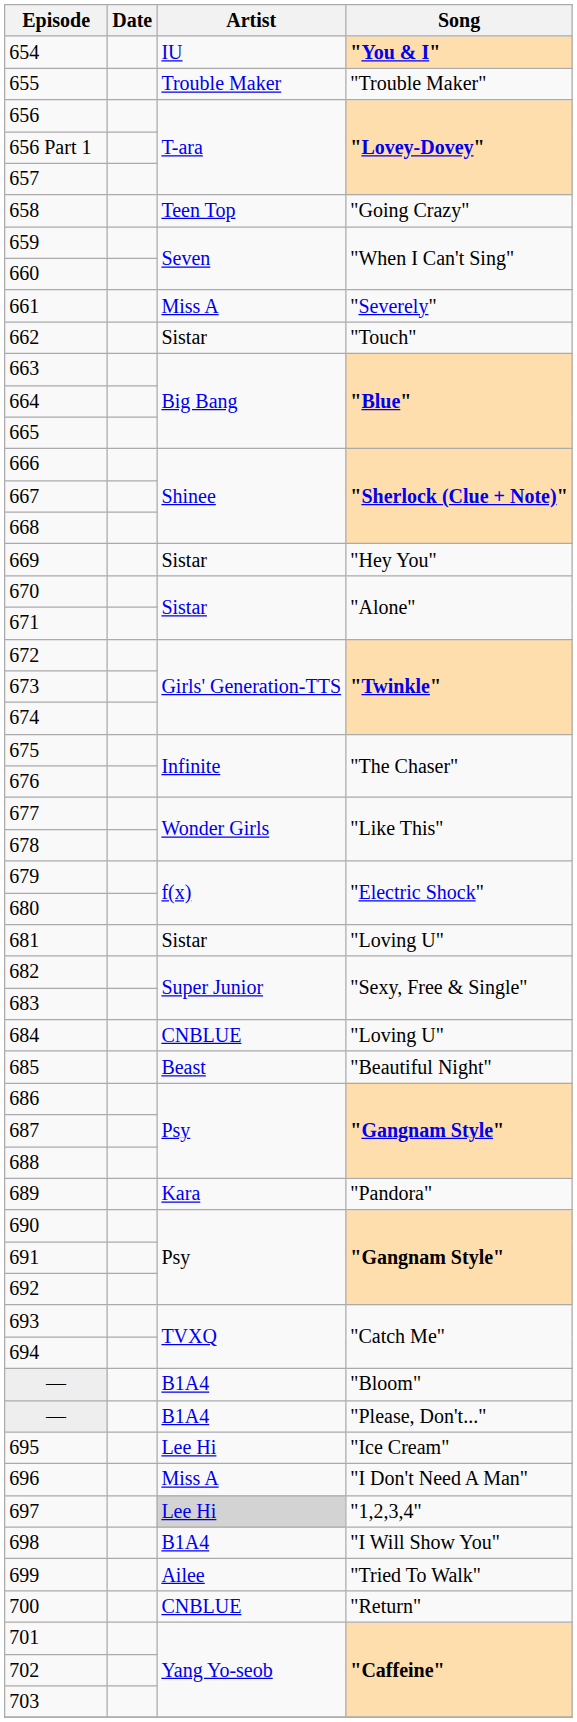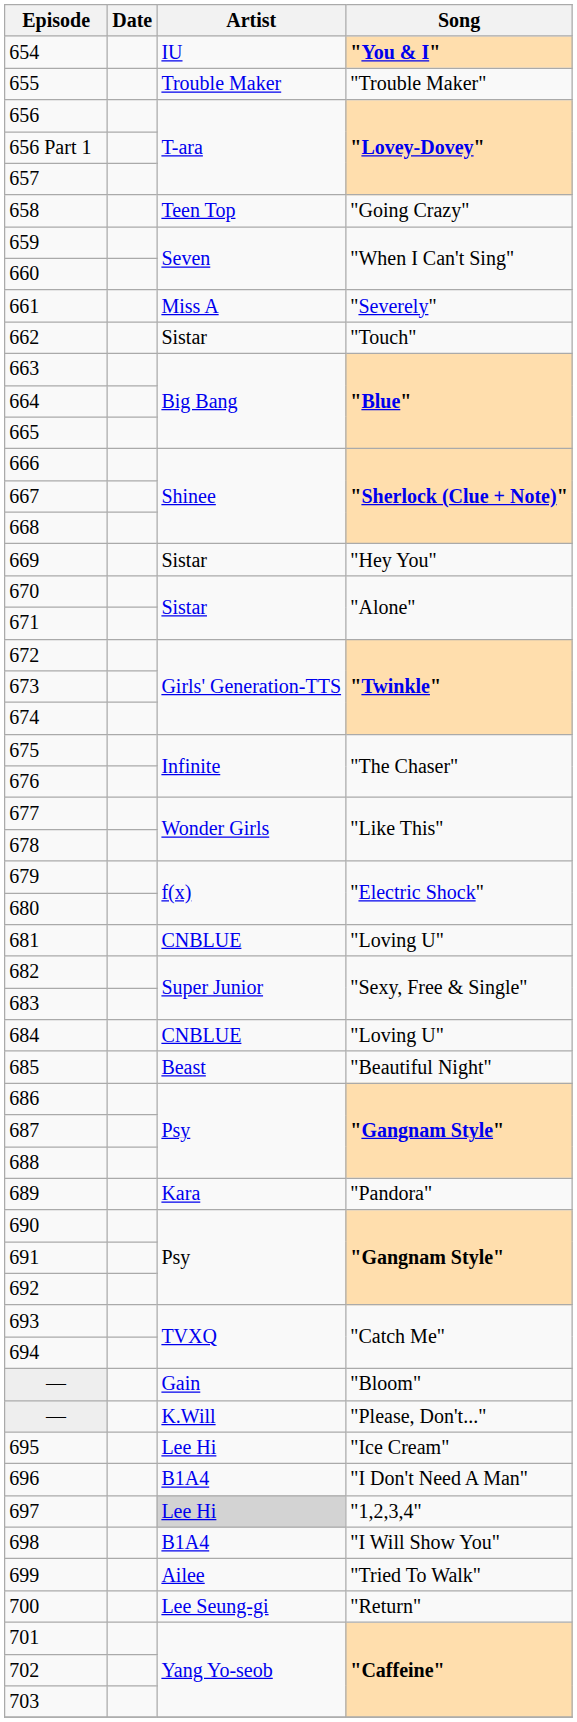 <table class="sortable wikitable">
 <tr>
 <th>Episode</th>
 <th>Date</th>
 <th>Artist</th>
 <th>Song</th>
 </tr>
 <tr>
 <td>654</td>
 <td></td>
 <td><a href='#'>IU</a></td>
 <td style="font-weight: bold; background: navajowhite;">"<a href='#'>You & I</a>"</td>
 </tr>
 <tr>
 <td>655</td>
 <td></td>
 <td><a href='#'>Trouble Maker</a></td>
 <td>"Trouble Maker"</td>
 </tr>
 <tr>
 <td>656</td>
 <td></td>
 <td rowspan="3"><a href='#'>T-ara</a></td>
 <td rowspan="3" style="font-weight: bold; background: navajowhite;">"<a href='#'>Lovey-Dovey</a>"</td>
 </tr>
 <tr>
 <td>656 Part 1</td>
 <td></td>
 </tr>
 <tr>
 <td>657</td>
 <td></td>
 </tr>
 <tr>
 <td>658</td>
 <td></td>
 <td><a href='#'>Teen Top</a></td>
 <td>"Going Crazy"</td>
 </tr>
 <tr>
 <td>659</td>
 <td></td>
 <td rowspan="2"><a href='#'>Seven</a></td>
 <td rowspan="2">"When I Can't Sing"</td>
 </tr>
 <tr>
 <td>660</td>
 <td></td>
 </tr>
 <tr>
 <td>661</td>
 <td></td>
 <td><a href='#'>Miss A</a></td>
 <td>"<a href='#'>Severely</a>"</td>
 </tr>
 <tr>
 <td>662</td>
 <td></td>
 <td>Sistar</td>
 <td>"Touch"</td>
 </tr>
 <tr>
 <td>663</td>
 <td></td>
 <td rowspan="3"><a href='#'>Big Bang</a></td>
 <td rowspan="3" style="font-weight: bold; background: navajowhite;">"<a href='#'>Blue</a>"</td>
 </tr>
 <tr>
 <td>664</td>
 <td></td>
 </tr>
 <tr>
 <td>665</td>
 <td></td>
 </tr>
 <tr>
 <td>666</td>
 <td></td>
 <td rowspan="3"><a href='#'>Shinee</a></td>
 <td rowspan="3" style="font-weight: bold; background: navajowhite;">"<a href='#'>Sherlock (Clue + Note)</a>"</td>
 </tr>
 <tr>
 <td>667</td>
 <td></td>
 </tr>
 <tr>
 <td>668</td>
 <td></td>
 </tr>
 <tr>
 <td>669</td>
 <td></td>
 <td>Sistar</td>
 <td>"Hey You"</td>
 </tr>
 <tr>
 <td>670</td>
 <td></td>
 <td rowspan="2"><a href='#'>Sistar</a></td>
 <td rowspan="2">"Alone"</td>
 </tr>
 <tr>
 <td>671</td>
 <td></td>
 </tr>
 <tr>
 <td>672</td>
 <td></td>
 <td rowspan="3"><a href='#'>Girls' Generation-TTS</a></td>
 <td rowspan="3" style="font-weight: bold; background: navajowhite;">"<a href='#'>Twinkle</a>"</td>
 </tr>
 <tr>
 <td>673</td>
 <td></td>
 </tr>
 <tr>
 <td>674</td>
 <td></td>
 </tr>
 <tr>
 <td>675</td>
 <td></td>
 <td rowspan="2"><a href='#'>Infinite</a></td>
 <td rowspan="2">"The Chaser"</td>
 </tr>
 <tr>
 <td>676</td>
 <td></td>
 </tr>
 <tr>
 <td>677</td>
 <td></td>
 <td rowspan="2"><a href='#'>Wonder Girls</a></td>
 <td rowspan="2">"Like This"</td>
 </tr>
 <tr>
 <td>678</td>
 <td></td>
 </tr>
 <tr>
 <td>679</td>
 <td></td>
 <td rowspan="2"><a href='#'>f(x)</a></td>
 <td rowspan="2">"<a href='#'>Electric Shock</a>"</td>
 </tr>
 <tr>
 <td>680</td>
 <td></td>
 </tr>
 <tr>
 <td>681</td>
 <td></td>
-<td>Sistar</td>
+<td><a href='#'>CNBLUE</a></td>
 <td>"Loving U"</td>
 </tr>
 <tr>
 <td>682</td>
 <td></td>
 <td rowspan="2"><a href='#'>Super Junior</a></td>
 <td rowspan="2">"Sexy, Free & Single"</td>
 </tr>
 <tr>
 <td>683</td>
 <td></td>
 </tr>
 <tr>
 <td>684</td>
 <td></td>
 <td><a href='#'>CNBLUE</a></td>
 <td>"Loving U"</td>
 </tr>
 <tr>
 <td>685</td>
 <td></td>
 <td><a href='#'>Beast</a></td>
 <td>"Beautiful Night"</td>
 </tr>
 <tr>
 <td>686</td>
 <td></td>
 <td rowspan="3"><a href='#'>Psy</a> </td>
 <td rowspan="3" style="font-weight: bold; background: navajowhite;">"<a href='#'>Gangnam Style</a>"</td>
 </tr>
 <tr>
 <td>687</td>
 <td></td>
 </tr>
 <tr>
 <td>688</td>
 <td></td>
 </tr>
 <tr>
 <td>689</td>
 <td></td>
 <td><a href='#'>Kara</a></td>
 <td>"Pandora"</td>
 </tr>
 <tr>
 <td>690</td>
 <td></td>
 <td rowspan="3">Psy</td>
 <td rowspan="3" style="font-weight: bold; background: navajowhite;">"Gangnam Style"</td>
 </tr>
 <tr>
 <td>691</td>
 <td></td>
 </tr>
 <tr>
 <td>692</td>
 <td></td>
 </tr>
 <tr>
 <td>693</td>
 <td></td>
 <td rowspan="2"><a href='#'>TVXQ</a></td>
 <td rowspan="2">"Catch Me"</td>
 </tr>
 <tr>
 <td>694</td>
 <td></td>
 </tr>
 <tr>
 <td width="75px" style="background:#eee;" align="center">—</td>
 <td></td>
-<td><a href='#'>B1A4</a></td>
+<td><a href='#'>Gain</a></td>
 <td>"Bloom"</td>
 </tr>
 <tr>
 <td width="75px" style="background:#eee;" align="center">—</td>
 <td></td>
-<td><a href='#'>B1A4</a></td>
+<td><a href='#'>K.Will</a></td>
 <td>"Please, Don't..."</td>
 </tr>
 <tr>
 <td>695</td>
 <td></td>
 <td><a href='#'>Lee Hi</a> </td>
 <td>"Ice Cream"</td>
 </tr>
 <tr>
 <td>696</td>
 <td></td>
-<td><a href='#'>Miss A</a></td>
+<td><a href='#'>B1A4</a></td>
 <td>"I Don't Need A Man"</td>
 </tr>
 <tr>
 <td>697</td>
 <td></td>
 <td style="background: lightgrey;"><a href='#'>Lee Hi</a> </td>
 <td>"1,2,3,4"</td>
 </tr>
 <tr>
 <td>698</td>
 <td></td>
 <td><a href='#'>B1A4</a></td>
 <td>"I Will Show You"</td>
 </tr>
 <tr>
 <td>699</td>
 <td></td>
 <td><a href='#'>Ailee</a></td>
 <td>"Tried To Walk"</td>
 </tr>
 <tr>
 <td>700</td>
 <td></td>
-<td><a href='#'>CNBLUE</a></td>
+<td><a href='#'>Lee Seung-gi</a></td>
 <td>"Return"</td>
 </tr>
 <tr>
 <td>701</td>
 <td></td>
 <td rowspan="3"><a href='#'>Yang Yo-seob</a></td>
 <td rowspan="3" style="font-weight: bold; background: navajowhite;">"Caffeine"</td>
 </tr>
 <tr>
 <td>702</td>
 <td></td>
 </tr>
 <tr>
 <td>703</td>
 <td></td>
 </tr>
 <tr>
 </tr>
 </table>
